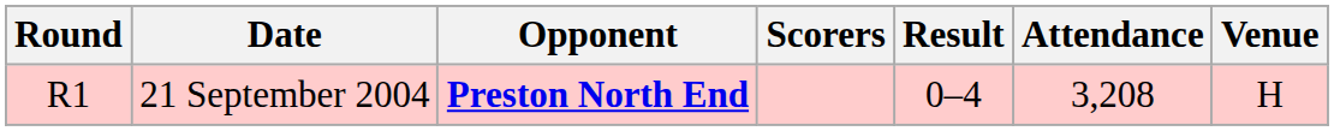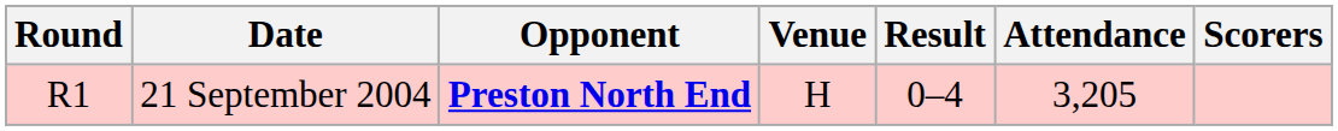 <table class= "wikitable " style="font-size:100%; text-align:center">
 <tr>
 <th>Round</th>
 <th>Date</th>
 <th>Opponent</th>
-<th>Scorers</th>
+<th>Venue</th>
 <th>Result</th>
 <th>Attendance</th>
-<th>Venue</th>
+<th>Scorers</th>
 </tr>
 <tr style="background: #FFCCCC;">
 <td>R1</td>
 <td>21 September 2004</td>
 <td><strong><a href='#'>Preston North End</a></strong></td>
+<td>H</td>
+<td>0–4</td>
+<td>3,205</td>
 <td></td>
-<td>0–4</td>
-<td>3,208</td>
-<td>H</td>
 </tr>
 </table>
